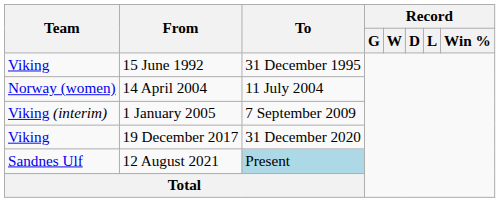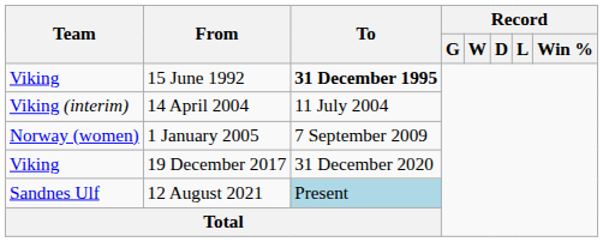 <table class="wikitable" style="text-align: center">
 <tr>
 <th rowspan="2">Team</th>
 <th rowspan="2">From</th>
 <th rowspan="2">To</th>
 <th colspan="5">Record</th>
 </tr>
 <tr>
 <th>G</th>
 <th>W</th>
 <th>D</th>
 <th>L</th>
 <th>Win %</th>
 </tr>
 <tr>
 <td align=left><a href='#'>Viking</a></td>
 <td align=left>15 June 1992</td>
-<td align=left>31 December 1995<br></td>
+<td align=left><strong>31 December 1995<br></strong></td>
 </tr>
 <tr>
-<td align=left><a href='#'>Norway (women)</a></td>
+<td align=left><a href='#'>Viking</a> <em>(interim)</em></td>
 <td align=left>14 April 2004</td>
 <td align=left>11 July 2004<br></td>
 </tr>
 <tr>
-<td align=left><a href='#'>Viking</a> <em>(interim)</em></td>
+<td align=left><a href='#'>Norway (women)</a></td>
 <td align=left>1 January 2005</td>
 <td align=left>7 September 2009<br></td>
 </tr>
 <tr>
 <td align=left><a href='#'>Viking</a></td>
 <td align=left>19 December 2017</td>
 <td align=left>31 December 2020<br></td>
 </tr>
 <tr>
 <td align=left><a href='#'>Sandnes Ulf</a></td>
 <td align=left>12 August 2021</td>
 <td align=left style="background: lightblue;">Present<br></td>
 </tr>
 <tr>
 <th colspan="3">Total<br></th>
 </tr>
 </table>
